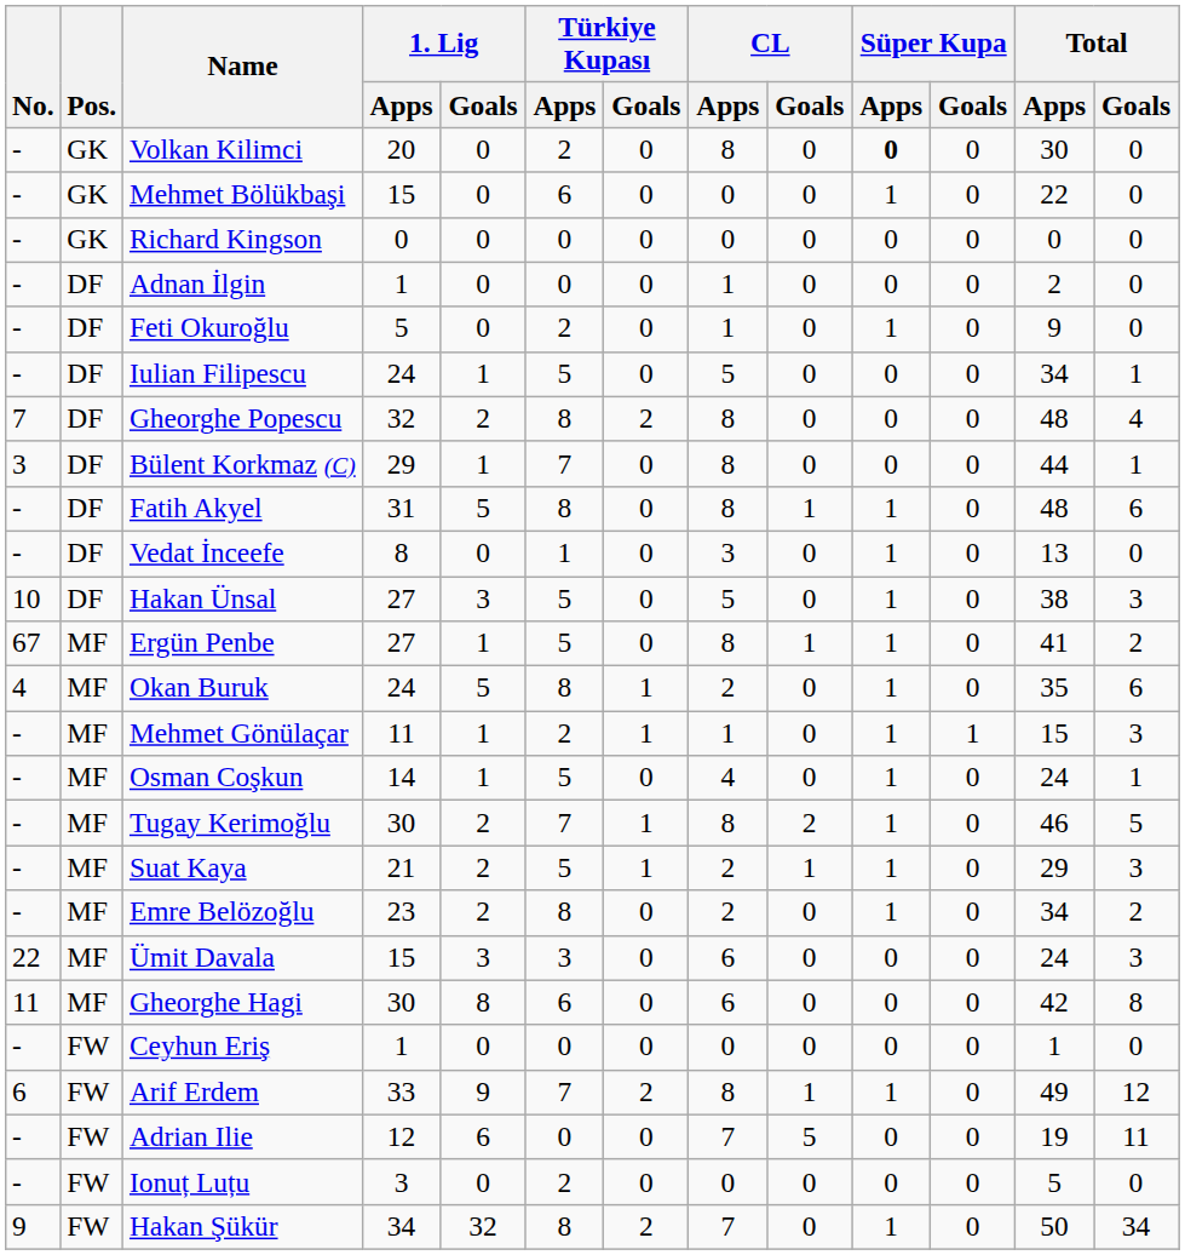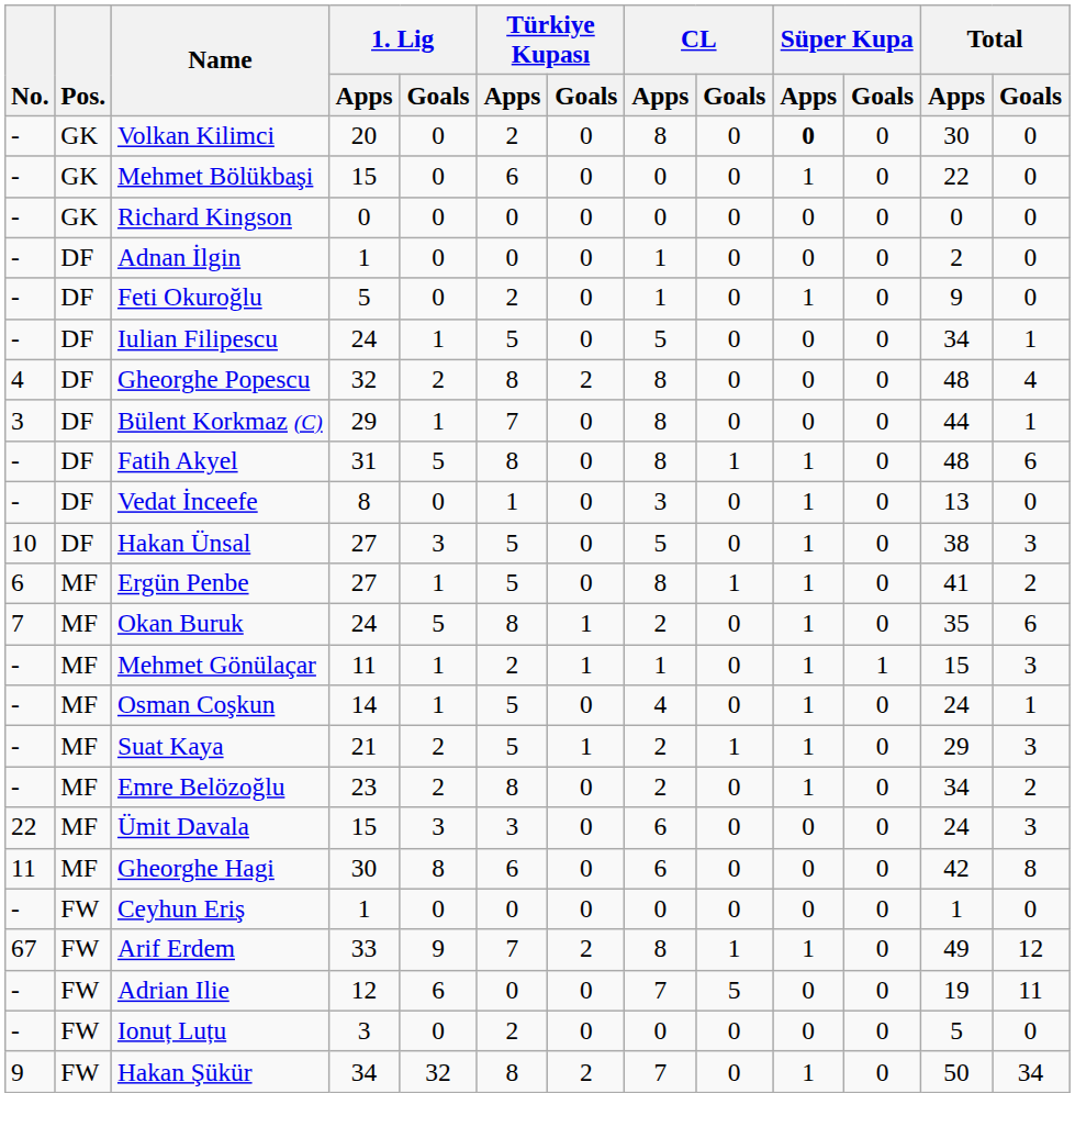 <table class="wikitable" style="text-align:center">
 <tr>
 <th rowspan="2" style="vertical-align:bottom;">No.</th>
 <th rowspan="2" style="vertical-align:bottom;">Pos.</th>
 <th rowspan="2">Name</th>
 <th colspan="2" style="width:85px;"><a href='#'>1. Lig</a></th>
 <th colspan="2" style="width:85px;"><a href='#'>Türkiye Kupası</a></th>
 <th colspan="2" style="width:85px;"><a href='#'>CL</a></th>
 <th colspan="2" width="85"><a href='#'>Süper Kupa</a></th>
 <th colspan="2" style="width:85px;">Total</th>
 </tr>
 <tr>
 <th>Apps</th>
 <th>Goals</th>
 <th>Apps</th>
 <th>Goals</th>
 <th>Apps</th>
 <th>Goals</th>
 <th>Apps</th>
 <th>Goals</th>
 <th>Apps</th>
 <th>Goals</th>
 </tr>
 <tr>
 <td align="left">-</td>
 <td align="left">GK</td>
 <td align="left"> <a href='#'>Volkan Kilimci</a></td>
 <td>20</td>
 <td>0</td>
 <td>2</td>
 <td>0</td>
 <td>8</td>
 <td>0</td>
 <td><strong>0</strong></td>
 <td>0</td>
 <td>30</td>
 <td>0</td>
 </tr>
 <tr>
 <td align="left">-</td>
 <td align="left">GK</td>
 <td align="left"> <a href='#'>Mehmet Bölükbaşi</a></td>
 <td>15</td>
 <td>0</td>
 <td>6</td>
 <td>0</td>
 <td>0</td>
 <td>0</td>
 <td>1</td>
 <td>0</td>
 <td>22</td>
 <td>0</td>
 </tr>
 <tr>
 <td align="left">-</td>
 <td align="left">GK</td>
 <td align="left"> <a href='#'>Richard Kingson</a></td>
 <td>0</td>
 <td>0</td>
 <td>0</td>
 <td>0</td>
 <td>0</td>
 <td>0</td>
 <td>0</td>
 <td>0</td>
 <td>0</td>
 <td>0</td>
 </tr>
 <tr>
 <td align="left">-</td>
 <td align="left">DF</td>
 <td align="left"> <a href='#'>Adnan İlgin</a></td>
 <td>1</td>
 <td>0</td>
 <td>0</td>
 <td>0</td>
 <td>1</td>
 <td>0</td>
 <td>0</td>
 <td>0</td>
 <td>2</td>
 <td>0</td>
 </tr>
 <tr>
 <td align="left">-</td>
 <td align="left">DF</td>
 <td align="left"> <a href='#'>Feti Okuroğlu</a></td>
 <td>5</td>
 <td>0</td>
 <td>2</td>
 <td>0</td>
 <td>1</td>
 <td>0</td>
 <td>1</td>
 <td>0</td>
 <td>9</td>
 <td>0</td>
 </tr>
 <tr>
 <td align="left">-</td>
 <td align="left">DF</td>
 <td align="left"> <a href='#'>Iulian Filipescu</a></td>
 <td>24</td>
 <td>1</td>
 <td>5</td>
 <td>0</td>
 <td>5</td>
 <td>0</td>
 <td>0</td>
 <td>0</td>
 <td>34</td>
 <td>1</td>
 </tr>
 <tr>
-<td align="left">7</td>
+<td align="left">4</td>
 <td align="left">DF</td>
 <td align="left"> <a href='#'>Gheorghe Popescu</a></td>
 <td>32</td>
 <td>2</td>
 <td>8</td>
 <td>2</td>
 <td>8</td>
 <td>0</td>
 <td>0</td>
 <td>0</td>
 <td>48</td>
 <td>4</td>
 </tr>
 <tr>
 <td align="left">3</td>
 <td align="left">DF</td>
 <td align="left"> <a href='#'>Bülent Korkmaz</a> <small><em><a href='#'>(C)</a></em></small></td>
 <td>29</td>
 <td>1</td>
 <td>7</td>
 <td>0</td>
 <td>8</td>
 <td>0</td>
 <td>0</td>
 <td>0</td>
 <td>44</td>
 <td>1</td>
 </tr>
 <tr>
 <td align="left">-</td>
 <td align="left">DF</td>
 <td align="left"> <a href='#'>Fatih Akyel</a></td>
 <td>31</td>
 <td>5</td>
 <td>8</td>
 <td>0</td>
 <td>8</td>
 <td>1</td>
 <td>1</td>
 <td>0</td>
 <td>48</td>
 <td>6</td>
 </tr>
 <tr>
 <td align="left">-</td>
 <td align="left">DF</td>
 <td align="left"> <a href='#'>Vedat İnceefe</a></td>
 <td>8</td>
 <td>0</td>
 <td>1</td>
 <td>0</td>
 <td>3</td>
 <td>0</td>
 <td>1</td>
 <td>0</td>
 <td>13</td>
 <td>0</td>
 </tr>
 <tr>
 <td align="left">10</td>
 <td align="left">DF</td>
 <td align="left"> <a href='#'>Hakan Ünsal</a></td>
 <td>27</td>
 <td>3</td>
 <td>5</td>
 <td>0</td>
 <td>5</td>
 <td>0</td>
 <td>1</td>
 <td>0</td>
 <td>38</td>
 <td>3</td>
 </tr>
 <tr>
-<td align="left">67</td>
+<td align="left">6</td>
 <td align="left">MF</td>
 <td align="left"> <a href='#'>Ergün Penbe</a></td>
 <td>27</td>
 <td>1</td>
 <td>5</td>
 <td>0</td>
 <td>8</td>
 <td>1</td>
 <td>1</td>
 <td>0</td>
 <td>41</td>
 <td>2</td>
 </tr>
 <tr>
-<td align="left">4</td>
+<td align="left">7</td>
 <td align="left">MF</td>
 <td align="left"> <a href='#'>Okan Buruk</a></td>
 <td>24</td>
 <td>5</td>
 <td>8</td>
 <td>1</td>
 <td>2</td>
 <td>0</td>
 <td>1</td>
 <td>0</td>
 <td>35</td>
 <td>6</td>
 </tr>
 <tr>
 <td align="left">-</td>
 <td align="left">MF</td>
 <td align="left"> <a href='#'>Mehmet Gönülaçar</a></td>
 <td>11</td>
 <td>1</td>
 <td>2</td>
 <td>1</td>
 <td>1</td>
 <td>0</td>
 <td>1</td>
 <td>1</td>
 <td>15</td>
 <td>3</td>
 </tr>
 <tr>
 <td align="left">-</td>
 <td align="left">MF</td>
 <td align="left"> <a href='#'>Osman Coşkun</a></td>
 <td>14</td>
 <td>1</td>
 <td>5</td>
 <td>0</td>
 <td>4</td>
 <td>0</td>
 <td>1</td>
 <td>0</td>
 <td>24</td>
 <td>1</td>
-</tr>
-<tr>
-<td align="left">-</td>
-<td align="left">MF</td>
-<td align="left"> <a href='#'>Tugay Kerimoğlu</a></td>
-<td>30</td>
-<td>2</td>
-<td>7</td>
-<td>1</td>
-<td>8</td>
-<td>2</td>
-<td>1</td>
-<td>0</td>
-<td>46</td>
-<td>5</td>
 </tr>
 <tr>
 <td align="left">-</td>
 <td align="left">MF</td>
 <td align="left"> <a href='#'>Suat Kaya</a></td>
 <td>21</td>
 <td>2</td>
 <td>5</td>
 <td>1</td>
 <td>2</td>
 <td>1</td>
 <td>1</td>
 <td>0</td>
 <td>29</td>
 <td>3</td>
 </tr>
 <tr>
 <td align="left">-</td>
 <td align="left">MF</td>
 <td align="left"> <a href='#'>Emre Belözoğlu</a></td>
 <td>23</td>
 <td>2</td>
 <td>8</td>
 <td>0</td>
 <td>2</td>
 <td>0</td>
 <td>1</td>
 <td>0</td>
 <td>34</td>
 <td>2</td>
 </tr>
 <tr>
 <td align="left">22</td>
 <td align="left">MF</td>
 <td align="left"> <a href='#'>Ümit Davala</a></td>
 <td>15</td>
 <td>3</td>
 <td>3</td>
 <td>0</td>
 <td>6</td>
 <td>0</td>
 <td>0</td>
 <td>0</td>
 <td>24</td>
 <td>3</td>
 </tr>
 <tr>
 <td align="left">11</td>
 <td align="left">MF</td>
 <td align="left"> <a href='#'>Gheorghe Hagi</a></td>
 <td>30</td>
 <td>8</td>
 <td>6</td>
 <td>0</td>
 <td>6</td>
 <td>0</td>
 <td>0</td>
 <td>0</td>
 <td>42</td>
 <td>8</td>
 </tr>
 <tr>
 <td align="left">-</td>
 <td align="left">FW</td>
 <td align="left"> <a href='#'>Ceyhun Eriş</a></td>
 <td>1</td>
 <td>0</td>
 <td>0</td>
 <td>0</td>
 <td>0</td>
 <td>0</td>
 <td>0</td>
 <td>0</td>
 <td>1</td>
 <td>0</td>
 </tr>
 <tr>
-<td align="left">6</td>
+<td align="left">67</td>
 <td align="left">FW</td>
 <td align="left"> <a href='#'>Arif Erdem</a></td>
 <td>33</td>
 <td>9</td>
 <td>7</td>
 <td>2</td>
 <td>8</td>
 <td>1</td>
 <td>1</td>
 <td>0</td>
 <td>49</td>
 <td>12</td>
 </tr>
 <tr>
 <td align="left">-</td>
 <td align="left">FW</td>
 <td align="left"> <a href='#'>Adrian Ilie</a></td>
 <td>12</td>
 <td>6</td>
 <td>0</td>
 <td>0</td>
 <td>7</td>
 <td>5</td>
 <td>0</td>
 <td>0</td>
 <td>19</td>
 <td>11</td>
 </tr>
 <tr>
 <td align="left">-</td>
 <td align="left">FW</td>
 <td align="left"> <a href='#'>Ionuț Luțu</a></td>
 <td>3</td>
 <td>0</td>
 <td>2</td>
 <td>0</td>
 <td>0</td>
 <td>0</td>
 <td>0</td>
 <td>0</td>
 <td>5</td>
 <td>0</td>
 </tr>
 <tr>
 <td align="left">9</td>
 <td align="left">FW</td>
 <td align="left"> <a href='#'>Hakan Şükür</a></td>
 <td>34</td>
 <td>32</td>
 <td>8</td>
 <td>2</td>
 <td>7</td>
 <td>0</td>
 <td>1</td>
 <td>0</td>
 <td>50</td>
 <td>34</td>
 </tr>
 </table>
